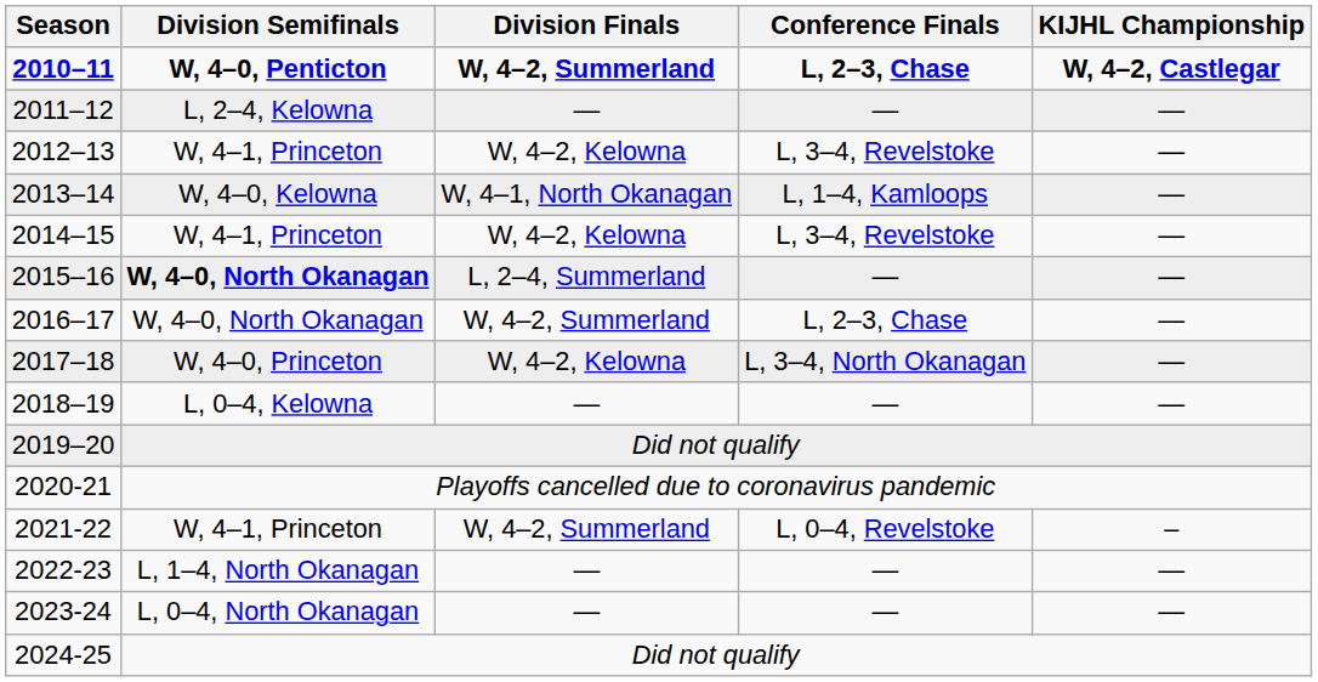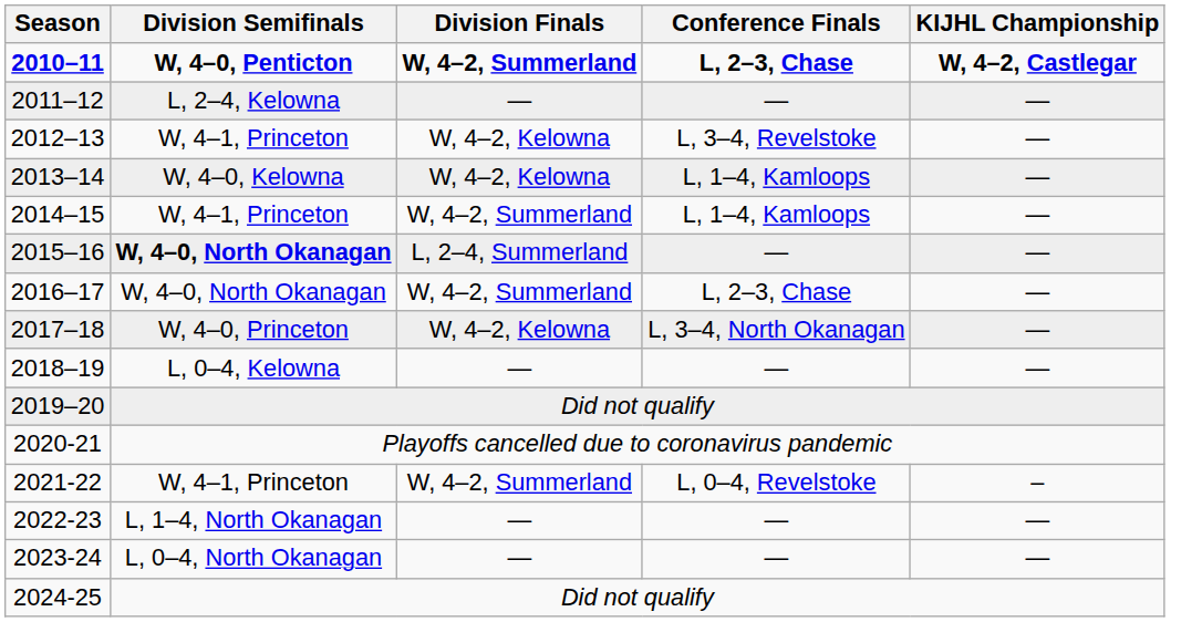 <table class="wikitable" style="text-align:center">
 <tr>
 <th>Season</th>
 <th>Division Semifinals</th>
 <th>Division Finals</th>
 <th>Conference Finals</th>
 <th>KIJHL Championship</th>
 </tr>
 <tr style="font-weight:bold">
 <td><a href='#'>2010–11</a></td>
 <td>W, 4–0, <a href='#'>Penticton</a></td>
 <td>W, 4–2, <a href='#'>Summerland</a></td>
 <td>L, 2–3, <a href='#'>Chase</a></td>
 <td>W, 4–2, <a href='#'>Castlegar</a></td>
 </tr>
 <tr style="background:#eee;">
 <td>2011–12</td>
 <td>L, 2–4, <a href='#'>Kelowna</a></td>
 <td>—</td>
 <td>—</td>
 <td>—</td>
 </tr>
 <tr>
 <td>2012–13</td>
 <td>W, 4–1, <a href='#'>Princeton</a></td>
 <td>W, 4–2, <a href='#'>Kelowna</a></td>
 <td>L, 3–4, <a href='#'>Revelstoke</a></td>
 <td>—</td>
 </tr>
 <tr style="background:#eee;">
 <td>2013–14</td>
 <td>W, 4–0, <a href='#'>Kelowna</a></td>
-<td>W, 4–1, <a href='#'>North Okanagan</a></td>
+<td>W, 4–2, <a href='#'>Kelowna</a></td>
 <td>L, 1–4, <a href='#'>Kamloops</a></td>
 <td>—</td>
 </tr>
 <tr>
 <td>2014–15</td>
 <td>W, 4–1, <a href='#'>Princeton</a></td>
-<td>W, 4–2, <a href='#'>Kelowna</a></td>
-<td>L, 3–4, <a href='#'>Revelstoke</a></td>
+<td>W, 4–2, <a href='#'>Summerland</a></td>
+<td>L, 1–4, <a href='#'>Kamloops</a></td>
 <td>—</td>
 </tr>
 <tr style="background:#eee;">
 <td>2015–16</td>
 <td><strong>W, 4–0, <a href='#'>North Okanagan</a></strong></td>
 <td>L, 2–4, <a href='#'>Summerland</a></td>
 <td>—</td>
 <td>—</td>
 </tr>
 <tr>
 <td>2016–17</td>
 <td>W, 4–0, <a href='#'>North Okanagan</a></td>
 <td>W, 4–2, <a href='#'>Summerland</a></td>
 <td>L, 2–3, <a href='#'>Chase</a></td>
 <td>—</td>
 </tr>
 <tr style="background:#eee;">
 <td>2017–18</td>
 <td>W, 4–0, <a href='#'>Princeton</a></td>
 <td>W, 4–2, <a href='#'>Kelowna</a></td>
 <td>L, 3–4, <a href='#'>North Okanagan</a></td>
 <td>—</td>
 </tr>
 <tr>
 <td>2018–19</td>
 <td>L, 0–4, <a href='#'>Kelowna</a></td>
 <td>—</td>
 <td>—</td>
 <td>—</td>
 </tr>
 <tr style="background:#eee;">
 <td>2019–20</td>
 <td colspan="4"><em>Did not qualify</em></td>
 </tr>
 <tr>
 <td>2020-21</td>
 <td colspan="4"><em>Playoffs cancelled due to coronavirus pandemic</em></td>
 </tr>
 <tr>
 <td>2021-22</td>
 <td>W, 4–1, Princeton</td>
 <td>W, 4–2, <a href='#'>Summerland</a></td>
 <td>L, 0–4, <a href='#'>Revelstoke</a></td>
 <td>–</td>
 </tr>
 <tr>
 <td>2022-23</td>
 <td>L, 1–4, <a href='#'>North Okanagan</a></td>
 <td>—</td>
 <td>—</td>
 <td>—</td>
 </tr>
 <tr>
 <td>2023-24</td>
 <td>L, 0–4, <a href='#'>North Okanagan</a></td>
 <td>—</td>
 <td>—</td>
 <td>—</td>
 </tr>
 <tr>
 <td>2024-25</td>
 <td colspan="4"><em>Did not qualify</em></td>
 </tr>
 </table>
